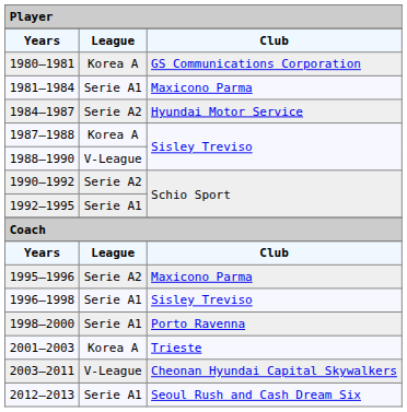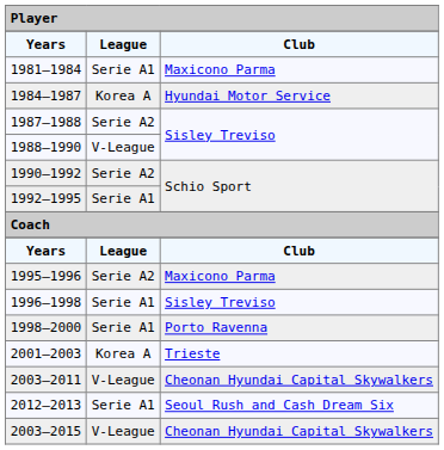 <table bgcolor="#f7f8ff" cellpadding="4" cellspacing="0" border="1" style="font-size: 90%; border: gray solid 1px; border-collapse: collapse;">
 <tr>
 </tr>
 <tr style="background: #CCCCCC">
 <td align="left" colspan="3"><strong>Player</strong></td>
 </tr>
 <tr>
 </tr>
 <tr bgcolor="#F0F8FF">
 <td align="center"><strong>Years</strong></td>
 <td align="center"><strong>League</strong></td>
 <td align="center"><strong>Club</strong></td>
 </tr>
-<tr bgcolor="#EFEFEF" align="left">
-<td>1980–1981</td>
-<td align="center">Korea A</td>
-<td> <a href='#'>GS Communications Corporation</a></td>
-</tr>
 <tr align="left">
 <td>1981–1984</td>
 <td align="center">Serie A1</td>
 <td> <a href='#'>Maxicono Parma</a></td>
 </tr>
 <tr bgcolor="#EFEFEF" align="left">
 <td>1984–1987</td>
-<td align="center">Serie A2</td>
+<td align="center">Korea A</td>
 <td> <a href='#'>Hyundai Motor Service</a></td>
 </tr>
 <tr align="left">
 <td>1987–1988</td>
-<td align="center">Korea A</td>
+<td align="center">Serie A2</td>
 <td rowspan=2> <a href='#'>Sisley Treviso</a></td>
 </tr>
 <tr align="left">
 <td>1988–1990</td>
 <td align="center">V-League</td>
 </tr>
 <tr bgcolor="#EFEFEF" align="left">
 <td>1990–1992</td>
 <td align="center">Serie A2</td>
 <td rowspan=2> Schio Sport</td>
 </tr>
 <tr bgcolor="#EFEFEF" align="left">
 <td>1992–1995</td>
 <td align="center">Serie A1</td>
 </tr>
 <tr>
 </tr>
 <tr style="background: #CCCCCC">
 <td align="left" colspan="3"><strong>Coach</strong></td>
 </tr>
 <tr>
 </tr>
 <tr bgcolor="#F0F8FF">
 <td align="center"><strong>Years</strong></td>
 <td align="center"><strong>League</strong></td>
 <td align="center"><strong>Club</strong></td>
 </tr>
 <tr bgcolor="#EFEFEF" align="left">
 <td>1995–1996</td>
 <td align="center">Serie A2</td>
 <td> <a href='#'>Maxicono Parma</a></td>
 </tr>
 <tr align="left">
 <td>1996–1998</td>
 <td align="center">Serie A1</td>
 <td> <a href='#'>Sisley Treviso</a></td>
 </tr>
 <tr bgcolor="#EFEFEF" align="left">
 <td>1998–2000</td>
 <td align="center">Serie A1</td>
 <td> <a href='#'>Porto Ravenna</a></td>
 </tr>
 <tr align="left">
 <td>2001–2003</td>
 <td align="center">Korea A</td>
 <td> <a href='#'>Trieste</a></td>
 </tr>
 <tr bgcolor="#EFEFEF" align="left">
 <td>2003–2011</td>
 <td align="center">V-League</td>
 <td> <a href='#'>Cheonan Hyundai Capital Skywalkers</a></td>
 </tr>
 <tr align="left">
 <td>2012–2013</td>
 <td align="center">Serie A1</td>
 <td> <a href='#'>Seoul Rush and Cash Dream Six</a></td>
 </tr>
+<tr bgcolor="#EFEFEF" align="left">
+<td>2003–2015</td>
+<td align="center">V-League</td>
+<td> <a href='#'>Cheonan Hyundai Capital Skywalkers</a></td>
+</tr>
 </table>
